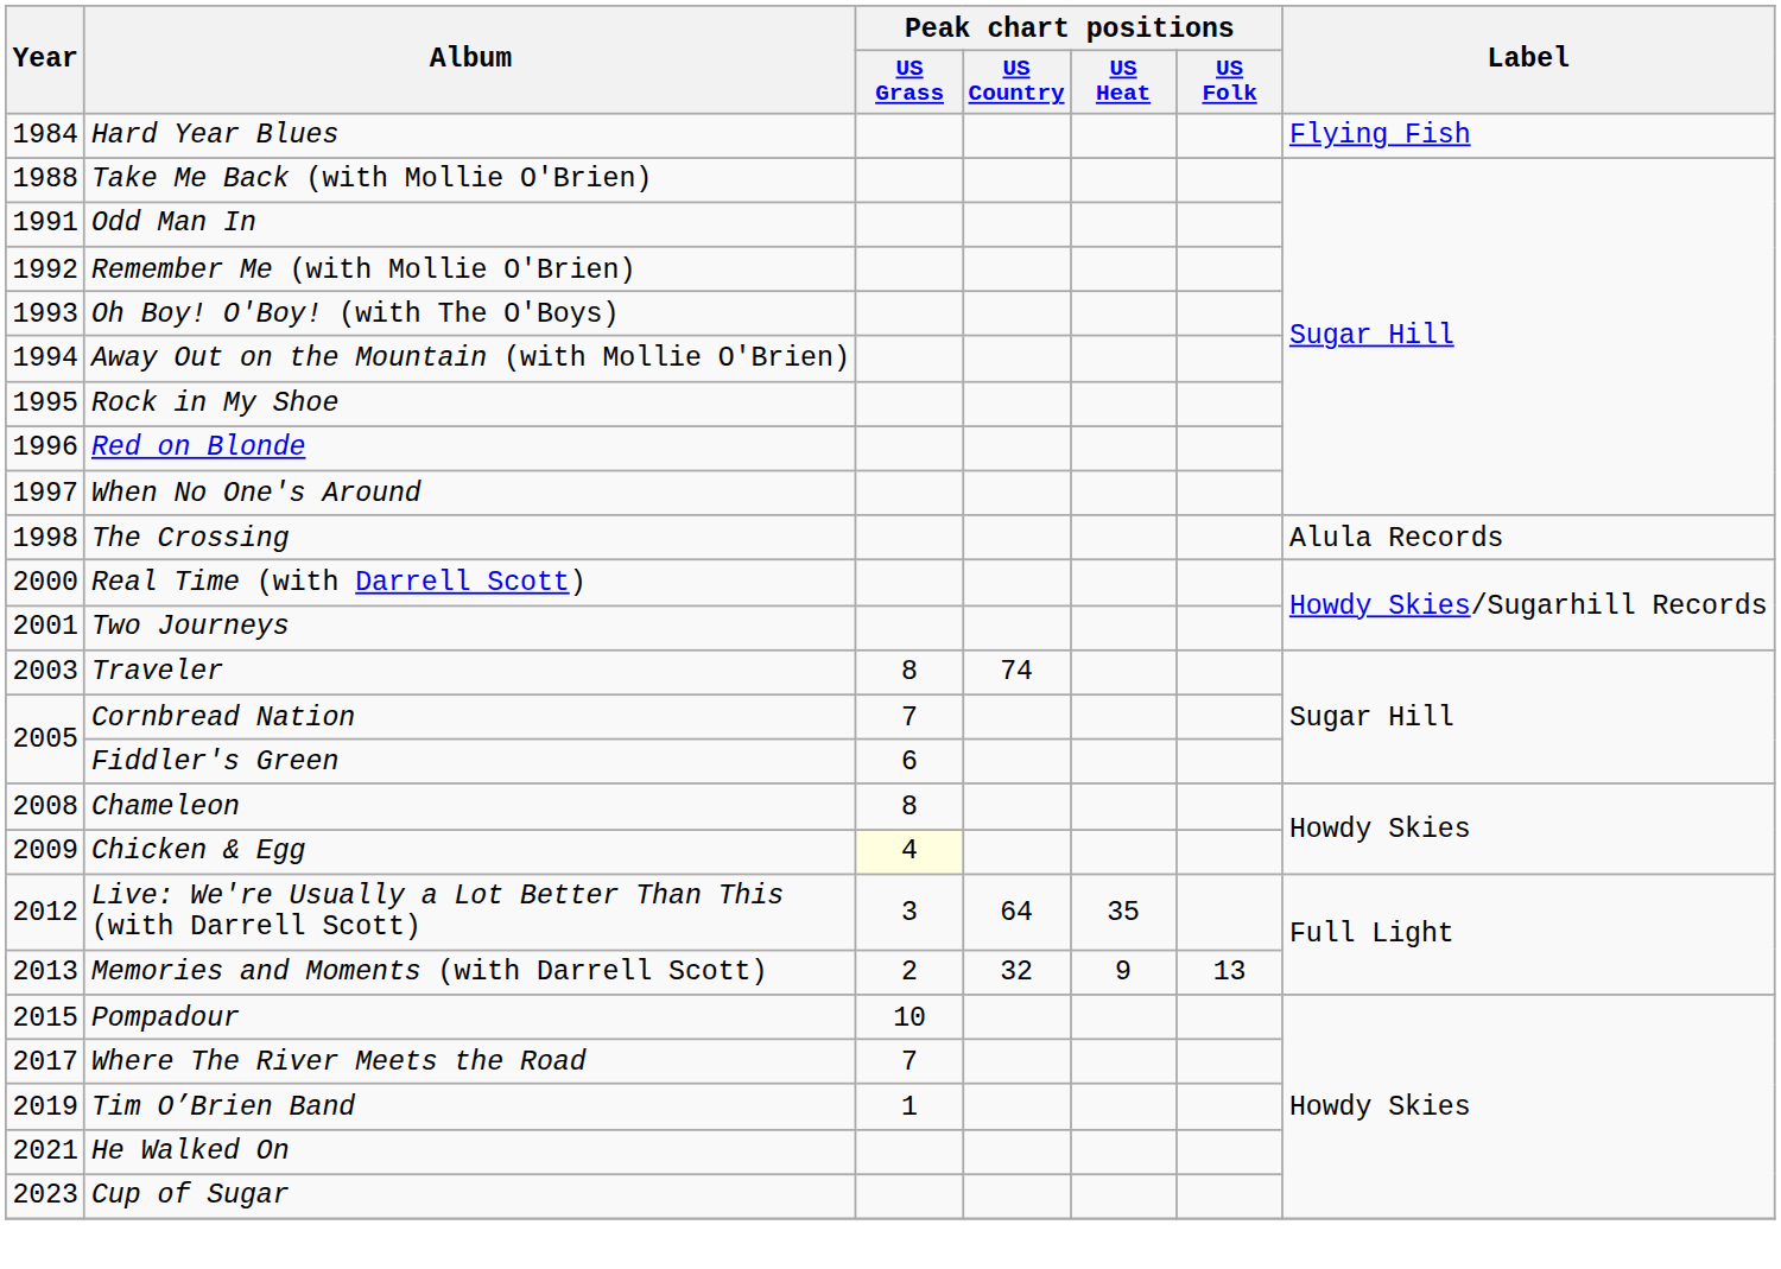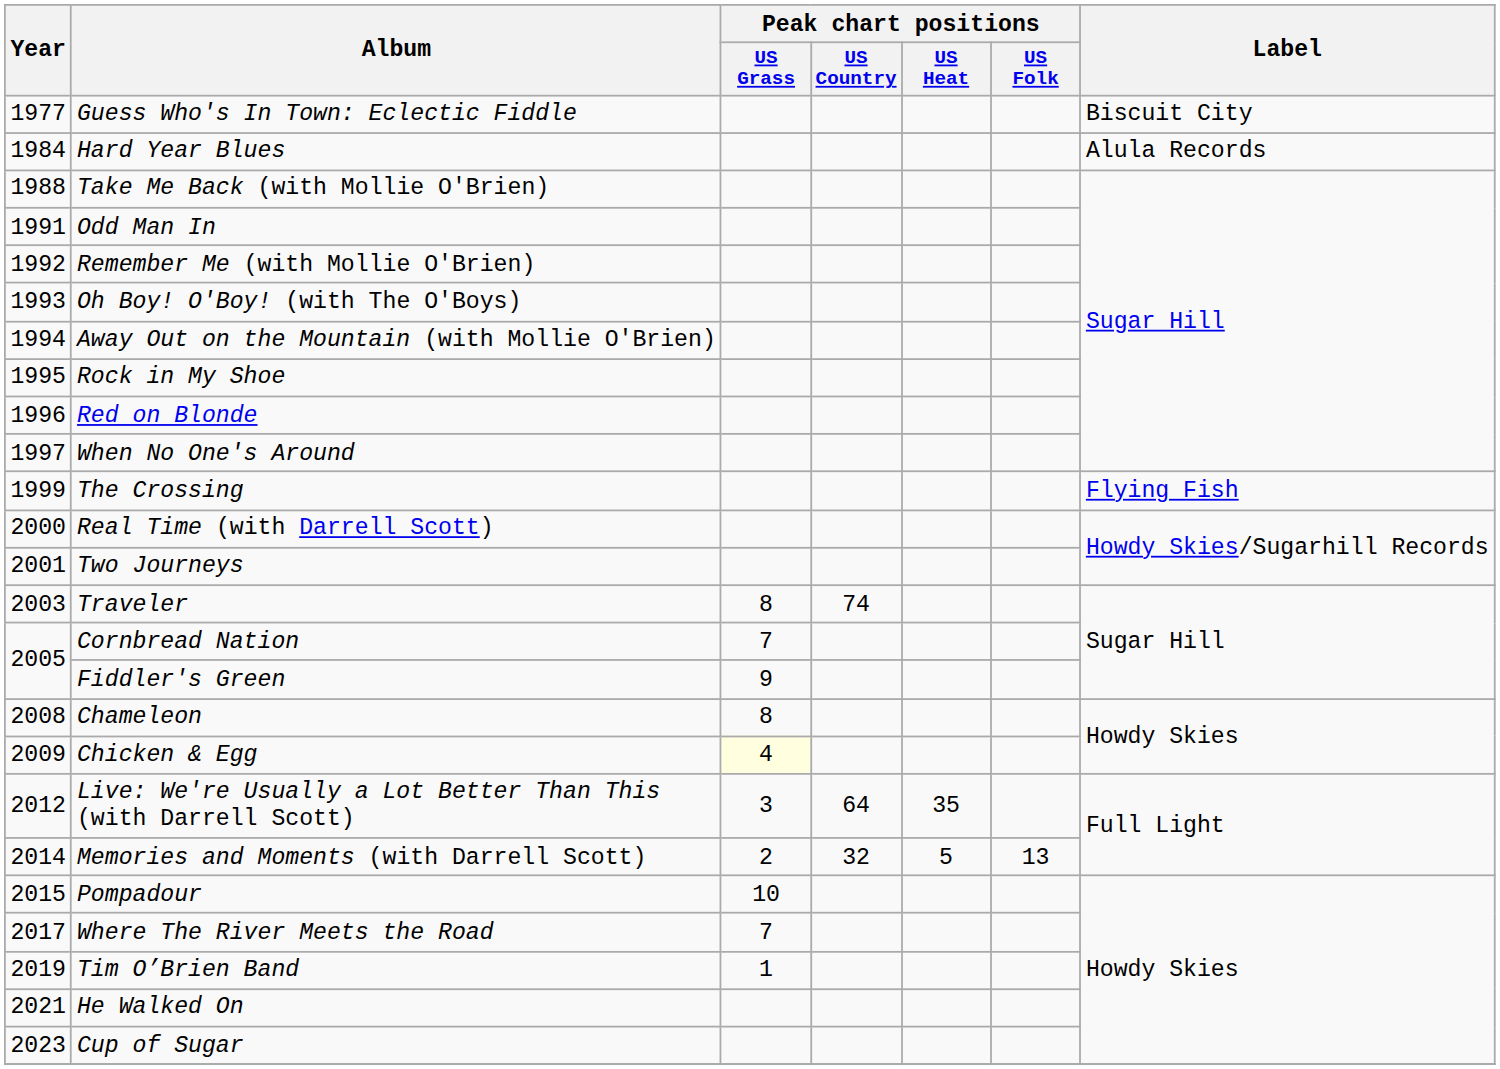 <table class="wikitable">
 <tr>
 <th rowspan="2">Year</th>
 <th rowspan="2">Album</th>
 <th colspan="4">Peak chart positions</th>
 <th rowspan="2">Label</th>
 </tr>
 <tr style="font-size:smaller;">
 <th width="45"><a href='#'>US Grass</a><br></th>
 <th width="45"><a href='#'>US Country</a><br></th>
 <th width="45"><a href='#'>US Heat</a><br></th>
 <th width="45"><a href='#'>US Folk</a><br></th>
 </tr>
 <tr>
+<td>1977</td>
+<td><em>Guess Who's In Town: Eclectic Fiddle</em></td>
+<td></td>
+<td></td>
+<td></td>
+<td></td>
+<td>Biscuit City</td>
+</tr>
+<tr>
 <td>1984</td>
 <td><em>Hard Year Blues</em></td>
 <td></td>
 <td></td>
 <td></td>
 <td></td>
-<td><a href='#'>Flying Fish</a></td>
+<td>Alula Records</td>
 </tr>
 <tr>
 <td>1988</td>
 <td><em>Take Me Back</em> <span>(with Mollie O'Brien) </span></td>
 <td></td>
 <td></td>
 <td></td>
 <td></td>
 <td rowspan="8"><a href='#'>Sugar Hill</a></td>
 </tr>
 <tr>
 <td>1991</td>
 <td><em>Odd Man In</em></td>
 <td></td>
 <td></td>
 <td></td>
 <td></td>
 </tr>
 <tr>
 <td>1992</td>
 <td><em>Remember Me</em> <span>(with Mollie O'Brien) </span></td>
 <td></td>
 <td></td>
 <td></td>
 <td></td>
 </tr>
 <tr>
 <td>1993</td>
 <td><em>Oh Boy! O'Boy!</em> <span>(with The O'Boys) </span></td>
 <td></td>
 <td></td>
 <td></td>
 <td></td>
 </tr>
 <tr>
 <td>1994</td>
 <td><em>Away Out on the Mountain</em> <span>(with Mollie O'Brien) </span></td>
 <td></td>
 <td></td>
 <td></td>
 <td></td>
 </tr>
 <tr>
 <td>1995</td>
 <td><em>Rock in My Shoe</em></td>
 <td></td>
 <td></td>
 <td></td>
 <td></td>
 </tr>
 <tr>
 <td>1996</td>
 <td><em><a href='#'>Red on Blonde</a></em></td>
 <td></td>
 <td></td>
 <td></td>
 <td></td>
 </tr>
 <tr>
 <td>1997</td>
 <td><em>When No One's Around</em></td>
 <td></td>
 <td></td>
 <td></td>
 <td></td>
 </tr>
 <tr>
-<td>1998</td>
+<td>1999</td>
 <td><em>The Crossing</em></td>
 <td></td>
 <td></td>
 <td></td>
 <td></td>
-<td>Alula Records</td>
+<td><a href='#'>Flying Fish</a></td>
 </tr>
 <tr>
 <td>2000</td>
 <td><em>Real Time</em> <span>(with <a href='#'>Darrell Scott</a>)</span></td>
 <td></td>
 <td></td>
 <td></td>
 <td></td>
 <td rowspan="2"><a href='#'>Howdy Skies</a>/Sugarhill Records</td>
 </tr>
 <tr>
 <td>2001</td>
 <td><em>Two Journeys</em></td>
 <td></td>
 <td></td>
 <td></td>
 <td></td>
 </tr>
 <tr>
 <td>2003</td>
 <td><em>Traveler</em></td>
 <td align="center">8</td>
 <td align="centeR">74</td>
 <td></td>
 <td></td>
 <td rowspan="3">Sugar Hill</td>
 </tr>
 <tr>
 <td rowspan="2">2005</td>
 <td><em>Cornbread Nation</em></td>
 <td align="center">7</td>
 <td></td>
 <td></td>
 <td></td>
 </tr>
 <tr>
 <td><em>Fiddler's Green</em></td>
-<td align="center">6</td>
+<td align="center">9</td>
 <td></td>
 <td></td>
 <td></td>
 </tr>
 <tr>
 <td>2008</td>
 <td><em>Chameleon</em></td>
 <td align="center">8</td>
 <td></td>
 <td></td>
 <td></td>
 <td rowspan="2">Howdy Skies</td>
 </tr>
 <tr>
 <td>2009</td>
 <td><em>Chicken & Egg</em></td>
 <td align="center" style="background: lightyellow;">4</td>
 <td></td>
 <td></td>
 <td></td>
 </tr>
 <tr>
 <td>2012</td>
 <td><em>Live: We're Usually a Lot Better Than This</em><br><span>(with Darrell Scott)</span></td>
 <td align="center">3</td>
 <td align="center">64</td>
 <td align="center">35</td>
 <td></td>
 <td rowspan="2">Full Light</td>
 </tr>
 <tr>
-<td>2013</td>
+<td>2014</td>
 <td><em>Memories and Moments</em> <span>(with Darrell Scott)</span></td>
 <td align="center">2</td>
 <td align="center">32</td>
-<td align="center">9</td>
+<td align="center">5</td>
 <td align="center">13</td>
 </tr>
 <tr>
 <td>2015</td>
 <td><em>Pompadour</em></td>
 <td align="center">10</td>
 <td></td>
 <td></td>
 <td></td>
 <td rowspan="5">Howdy Skies</td>
 </tr>
 <tr>
 <td>2017</td>
 <td><em>Where The River Meets the Road</em></td>
 <td align="center">7</td>
 <td></td>
 <td></td>
 <td></td>
 </tr>
 <tr>
 <td>2019</td>
 <td><em>Tim O’Brien Band</em></td>
 <td align="center">1</td>
 <td></td>
 <td></td>
 <td></td>
 </tr>
 <tr>
 <td>2021</td>
 <td><em>He Walked On</em></td>
 <td></td>
 <td></td>
 <td></td>
 <td></td>
 </tr>
 <tr>
 <td>2023</td>
 <td><em>Cup of Sugar</em></td>
 <td></td>
 <td></td>
 <td></td>
 <td></td>
 </tr>
 <tr>
 </tr>
 </table>
